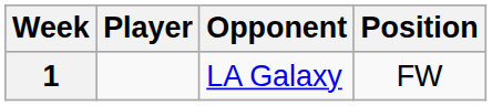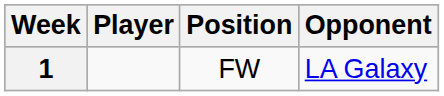 <table class="wikitable plainrowheaders sortable">
 <tr>
 <th scope=col>Week</th>
 <th scope=col>Player</th>
+<th scope=col>Position</th>
 <th scope=col>Opponent</th>
-<th scope=col>Position</th>
 </tr>
 <tr>
 <th scope=row style=text-align:center>1</th>
 <td></td>
+<td align=center>FW</td>
 <td><a href='#'>LA Galaxy</a></td>
-<td align=center>FW</td>
 </tr>
 </table>
